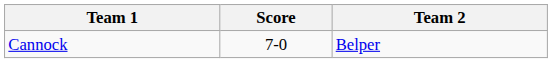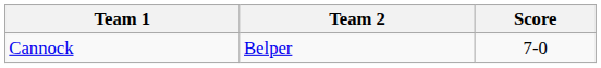 <table class="wikitable" style="font-size: 100%">
 <tr>
 <th width=200>Team 1</th>
+<th width=200>Team 2</th>
 <th width=100>Score</th>
-<th width=200>Team 2</th>
 </tr>
 <tr>
 <td><a href='#'>Cannock</a></td>
+<td><a href='#'>Belper</a></td>
 <td align=center>7-0</td>
-<td><a href='#'>Belper</a></td>
 </tr>
 </table>
